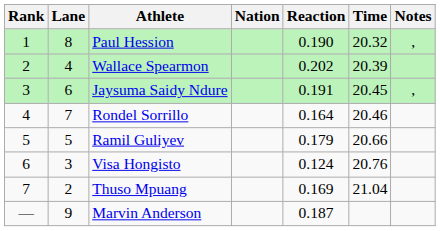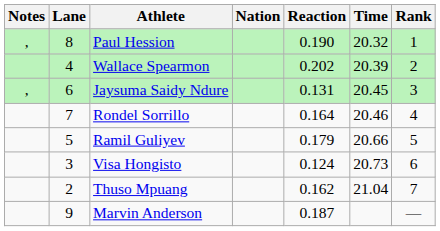 <table class="wikitable sortable" style="text-align:center">
 <tr>
-<th>Rank</th>
+<th>Notes</th>
 <th>Lane</th>
 <th>Athlete</th>
 <th>Nation</th>
 <th>Reaction</th>
 <th>Time</th>
-<th>Notes</th>
+<th>Rank</th>
 </tr>
 <tr bgcolor=bbf3bb>
-<td>1</td>
+<td>, </td>
 <td>8</td>
 <td align=left><a href='#'>Paul Hession</a></td>
 <td align=left></td>
 <td>0.190</td>
 <td>20.32</td>
-<td>, </td>
+<td>1</td>
 </tr>
 <tr bgcolor=bbf3bb>
-<td>2</td>
+<td></td>
 <td>4</td>
 <td align=left><a href='#'>Wallace Spearmon</a></td>
 <td align=left></td>
 <td>0.202</td>
 <td>20.39</td>
-<td></td>
+<td>2</td>
 </tr>
 <tr bgcolor=bbf3bb>
-<td>3</td>
+<td>, </td>
 <td>6</td>
 <td align=left><a href='#'>Jaysuma Saidy Ndure</a></td>
 <td align=left></td>
-<td>0.191</td>
+<td>0.131</td>
 <td>20.45</td>
-<td>, </td>
+<td>3</td>
 </tr>
 <tr>
-<td>4</td>
+<td></td>
 <td>7</td>
 <td align=left><a href='#'>Rondel Sorrillo</a></td>
 <td align=left></td>
 <td>0.164</td>
 <td>20.46</td>
-<td></td>
+<td>4</td>
 </tr>
 <tr>
-<td>5</td>
+<td><strong></strong></td>
 <td>5</td>
 <td align=left><a href='#'>Ramil Guliyev</a></td>
 <td align=left></td>
 <td>0.179</td>
 <td>20.66</td>
-<td><strong></strong></td>
+<td>5</td>
 </tr>
 <tr>
-<td>6</td>
+<td></td>
 <td>3</td>
 <td align=left><a href='#'>Visa Hongisto</a></td>
 <td align=left></td>
 <td>0.124</td>
-<td>20.76</td>
-<td></td>
+<td>20.73</td>
+<td>6</td>
 </tr>
 <tr>
-<td>7</td>
+<td></td>
 <td>2</td>
 <td align=left><a href='#'>Thuso Mpuang</a></td>
 <td align=left></td>
-<td>0.169</td>
+<td>0.162</td>
 <td>21.04</td>
-<td></td>
+<td>7</td>
 </tr>
 <tr>
-<td data-sort-value=8>—</td>
+<td></td>
 <td>9</td>
 <td align=left><a href='#'>Marvin Anderson</a></td>
 <td align=left></td>
 <td>0.187</td>
 <td data-sort-value=99.99></td>
-<td></td>
+<td data-sort-value=8>—</td>
 </tr>
 </table>
